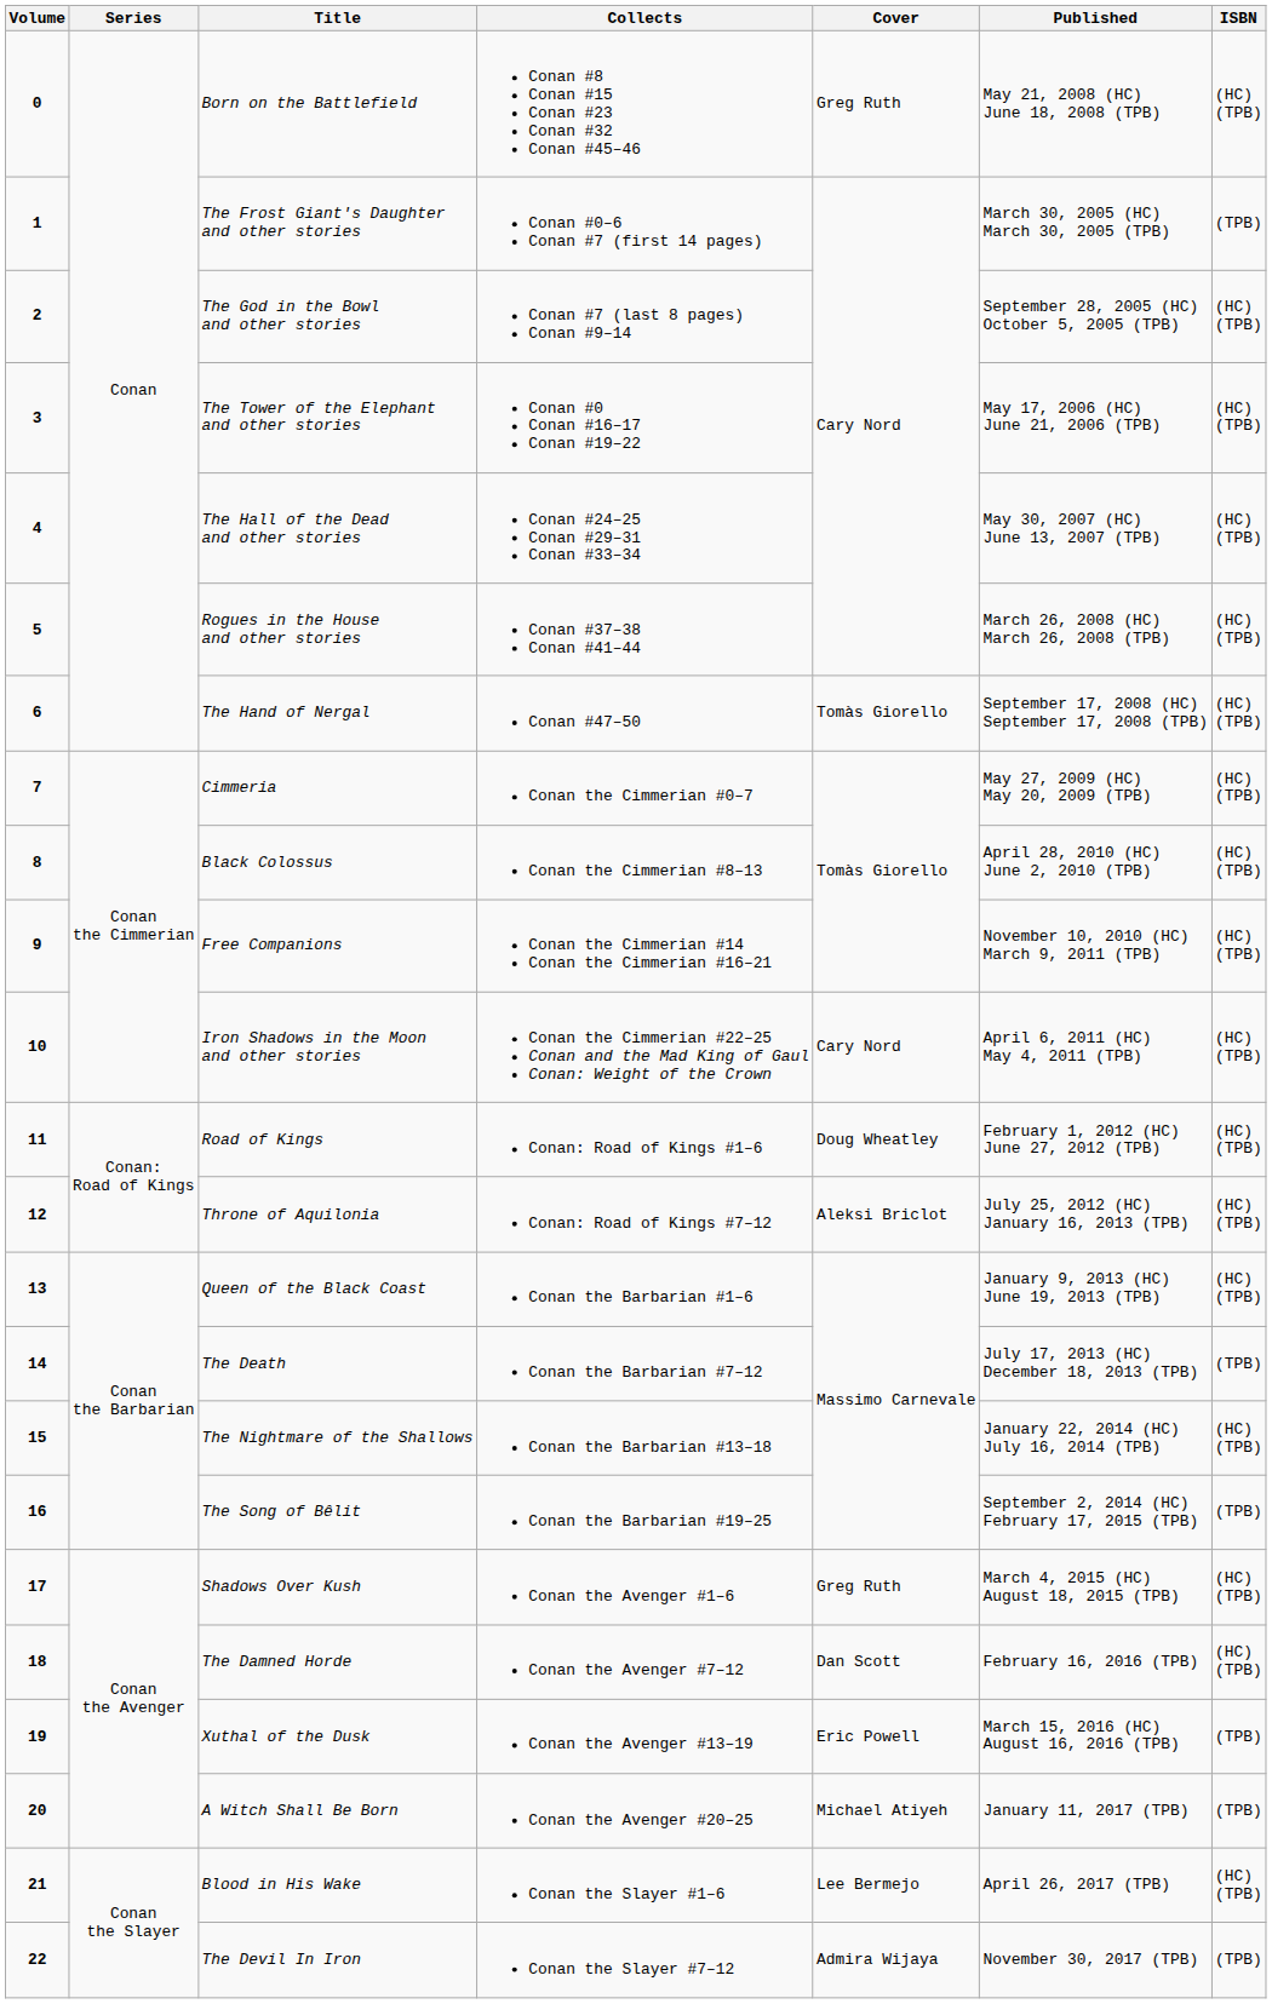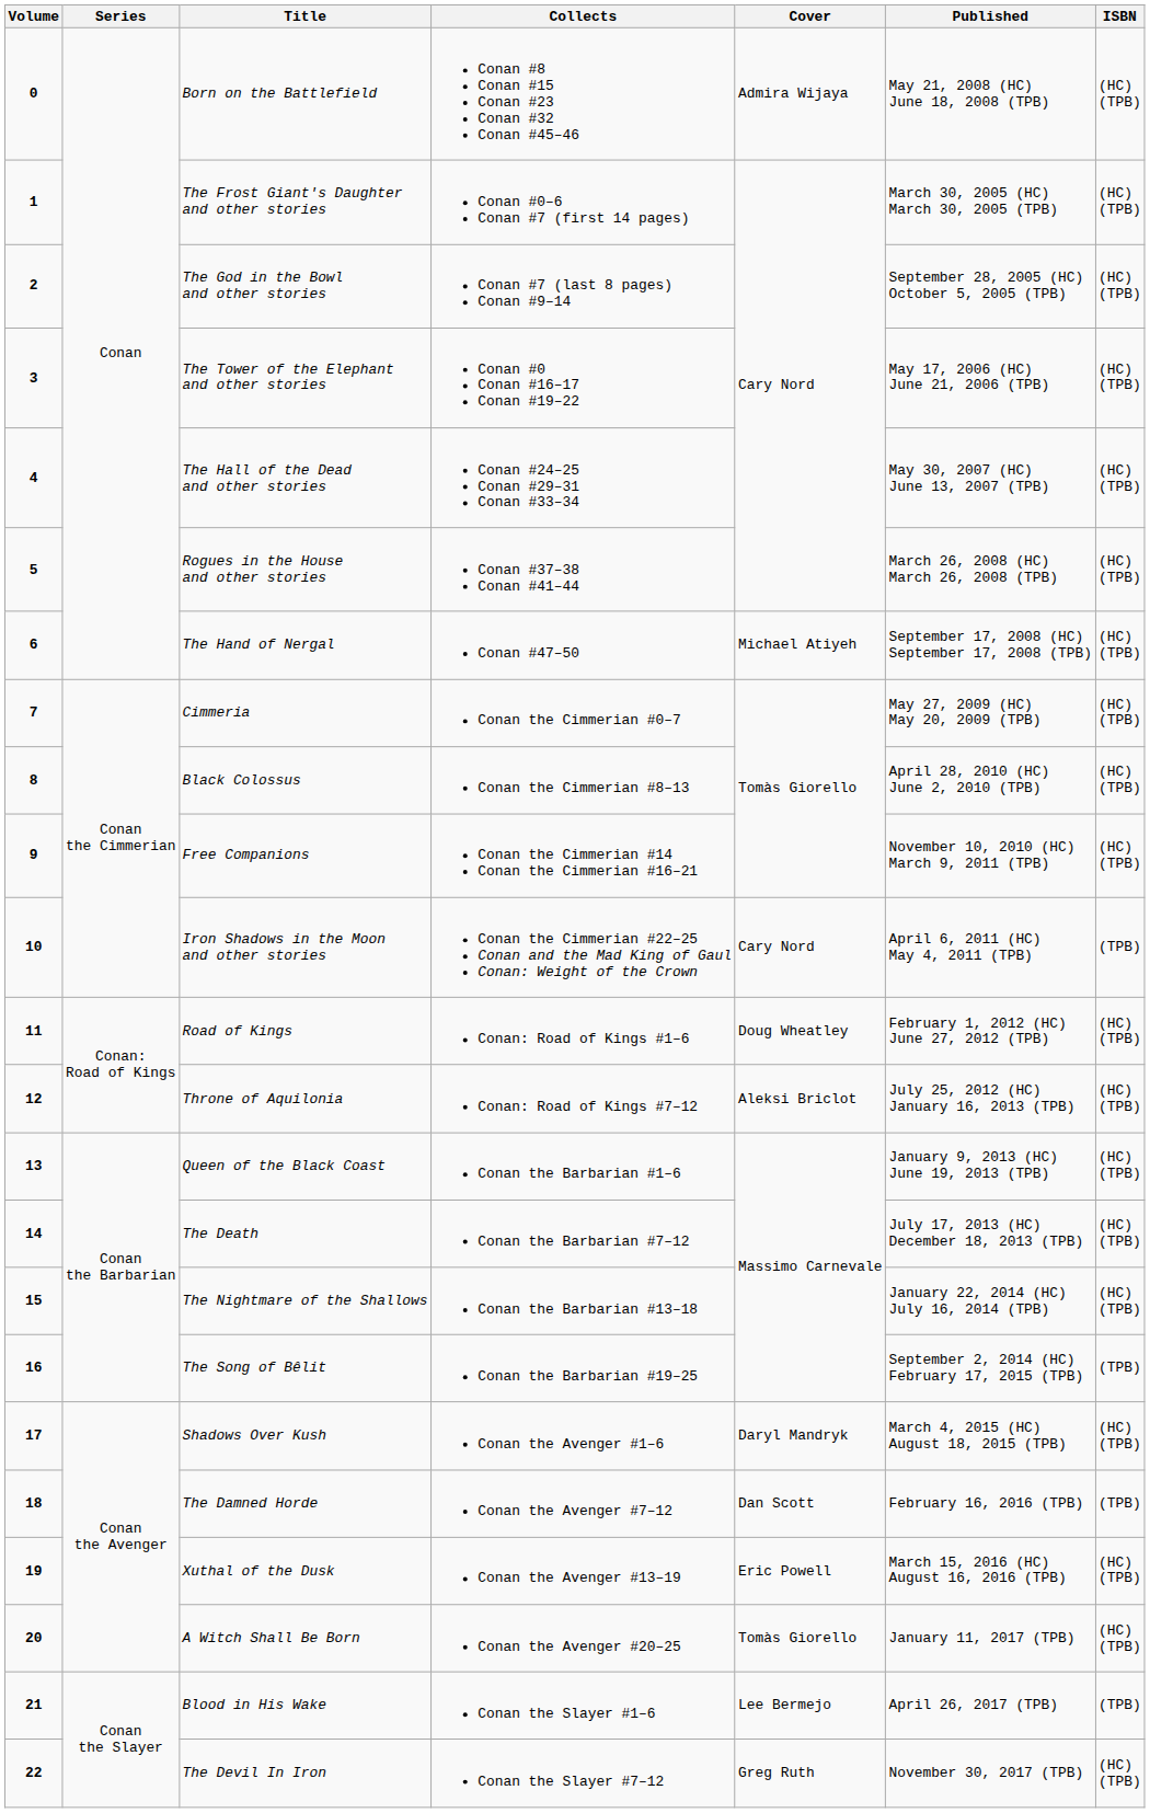 <table class="wikitable">
 <tr>
 <th>Volume</th>
 <th>Series</th>
 <th>Title</th>
 <th>Collects</th>
 <th>Cover</th>
 <th>Published</th>
 <th>ISBN</th>
 </tr>
 <tr>
 <td align=center><strong>0</strong></td>
 <td rowspan=7 align=center>Conan</td>
 <td><em>Born on the Battlefield</em></td>
 <td><br><ul><li>Conan #8</li><li>Conan #15</li><li>Conan #23</li><li>Conan #32</li><li>Conan #45–46</li></ul></td>
-<td>Greg Ruth</td>
+<td>Admira Wijaya</td>
 <td>May 21, 2008 (HC)<br>June 18, 2008 (TPB)</td>
 <td> (HC)<br> (TPB)</td>
 </tr>
 <tr>
 <td align=center><strong>1</strong></td>
 <td><em>The Frost Giant's Daughter<br>and other stories</em></td>
 <td><br><ul><li>Conan #0–6</li><li>Conan #7 (first 14 pages)</li></ul></td>
 <td rowspan=5>Cary Nord</td>
 <td>March 30, 2005 (HC)<br>March 30, 2005 (TPB)</td>
-<td> (TPB)</td>
+<td> (HC)<br> (TPB)</td>
 </tr>
 <tr>
 <td align=center><strong>2</strong></td>
 <td><em>The God in the Bowl<br>and other stories</em></td>
 <td><br><ul><li>Conan #7 (last 8 pages)</li><li>Conan #9–14</li></ul></td>
 <td>September 28, 2005 (HC)<br>October 5, 2005 (TPB)</td>
 <td> (HC)<br> (TPB)</td>
 </tr>
 <tr>
 <td align=center><strong>3</strong></td>
 <td><em>The Tower of the Elephant<br>and other stories</em></td>
 <td><br><ul><li>Conan #0</li><li>Conan #16–17</li><li>Conan #19–22</li></ul></td>
 <td>May 17, 2006 (HC)<br>June 21, 2006 (TPB)</td>
 <td> (HC)<br> (TPB)</td>
 </tr>
 <tr>
 <td align=center><strong>4</strong></td>
 <td><em>The Hall of the Dead<br>and other stories</em></td>
 <td><br><ul><li>Conan #24–25</li><li>Conan #29–31</li><li>Conan #33–34</li></ul></td>
 <td>May 30, 2007 (HC)<br>June 13, 2007 (TPB)</td>
 <td> (HC)<br> (TPB)</td>
 </tr>
 <tr>
 <td align=center><strong>5</strong></td>
 <td><em>Rogues in the House<br>and other stories</em></td>
 <td><br><ul><li>Conan #37–38</li><li>Conan #41–44</li></ul></td>
 <td>March 26, 2008 (HC)<br>March 26, 2008 (TPB)</td>
 <td> (HC)<br> (TPB)</td>
 </tr>
 <tr>
 <td align=center><strong>6</strong></td>
 <td><em>The Hand of Nergal</em></td>
 <td><br><ul><li>Conan #47–50</li></ul></td>
-<td>Tomàs Giorello</td>
+<td>Michael Atiyeh</td>
 <td>September 17, 2008 (HC)<br>September 17, 2008 (TPB)</td>
 <td> (HC)<br> (TPB)</td>
 </tr>
 <tr>
 <td align=center><strong>7</strong></td>
 <td rowspan=4 align=center>Conan<br>the Cimmerian</td>
 <td><em>Cimmeria</em></td>
 <td><br><ul><li>Conan the Cimmerian #0–7</li></ul></td>
 <td rowspan=3>Tomàs Giorello</td>
 <td>May 27, 2009 (HC)<br>May 20, 2009 (TPB)</td>
 <td> (HC)<br> (TPB)</td>
 </tr>
 <tr>
 <td align=center><strong>8</strong></td>
 <td><em>Black Colossus</em></td>
 <td><br><ul><li>Conan the Cimmerian #8–13</li></ul></td>
 <td>April 28, 2010 (HC)<br>June 2, 2010 (TPB)</td>
 <td> (HC)<br> (TPB)</td>
 </tr>
 <tr>
 <td align=center><strong>9</strong></td>
 <td><em>Free Companions</em></td>
 <td><br><ul><li>Conan the Cimmerian #14</li><li>Conan the Cimmerian #16–21</li></ul></td>
 <td>November 10, 2010 (HC)<br>March 9, 2011 (TPB)</td>
 <td> (HC)<br> (TPB)</td>
 </tr>
 <tr>
 <td align=center><strong>10</strong></td>
 <td><em>Iron Shadows in the Moon<br>and other stories</em></td>
 <td><br><ul><li>Conan the Cimmerian #22–25</li><li><em>Conan and the Mad King of Gaul</em></li><li><em>Conan: Weight of the Crown</em></li></ul></td>
 <td>Cary Nord</td>
 <td>April 6, 2011 (HC)<br>May 4, 2011 (TPB)</td>
-<td> (HC)<br> (TPB)</td>
+<td> (TPB)</td>
 </tr>
 <tr>
 <td align=center><strong>11</strong></td>
 <td rowspan=2 align=center>Conan:<br>Road of Kings</td>
 <td><em>Road of Kings</em></td>
 <td><br><ul><li>Conan: Road of Kings #1–6</li></ul></td>
 <td>Doug Wheatley</td>
 <td>February 1, 2012 (HC)<br>June 27, 2012 (TPB)</td>
 <td> (HC)<br> (TPB)</td>
 </tr>
 <tr>
 <td align=center><strong>12</strong></td>
 <td><em>Throne of Aquilonia</em></td>
 <td><br><ul><li>Conan: Road of Kings #7–12</li></ul></td>
 <td>Aleksi Briclot</td>
 <td>July 25, 2012 (HC)<br>January 16, 2013 (TPB)</td>
 <td> (HC)<br> (TPB)</td>
 </tr>
 <tr>
 <td align=center><strong>13</strong></td>
 <td rowspan=4 align=center>Conan<br>the Barbarian</td>
 <td><em>Queen of the Black Coast</em></td>
 <td><br><ul><li>Conan the Barbarian #1–6</li></ul></td>
 <td rowspan=4>Massimo Carnevale</td>
 <td>January 9, 2013 (HC)<br>June 19, 2013 (TPB)</td>
 <td> (HC)<br> (TPB)</td>
 </tr>
 <tr>
 <td align=center><strong>14</strong></td>
 <td><em>The Death</em></td>
 <td><br><ul><li>Conan the Barbarian #7–12</li></ul></td>
 <td>July 17, 2013 (HC)<br>December 18, 2013 (TPB)</td>
-<td> (TPB)</td>
+<td> (HC)<br> (TPB)</td>
 </tr>
 <tr>
 <td align=center><strong>15</strong></td>
 <td><em>The Nightmare of the Shallows</em></td>
 <td><br><ul><li>Conan the Barbarian #13–18</li></ul></td>
 <td>January 22, 2014 (HC)<br>July 16, 2014 (TPB)</td>
 <td> (HC)<br> (TPB)</td>
 </tr>
 <tr>
 <td align=center><strong>16</strong></td>
 <td><em>The Song of Bêlit</em></td>
 <td><br><ul><li>Conan the Barbarian #19–25</li></ul></td>
 <td>September 2, 2014 (HC)<br>February 17, 2015 (TPB)</td>
 <td> (TPB)</td>
 </tr>
 <tr>
 <td align=center><strong>17</strong></td>
 <td rowspan=4 align=center>Conan<br>the Avenger</td>
 <td><em>Shadows Over Kush</em></td>
 <td><br><ul><li>Conan the Avenger #1–6</li></ul></td>
-<td>Greg Ruth</td>
+<td>Daryl Mandryk</td>
 <td>March 4, 2015 (HC)<br>August 18, 2015 (TPB)</td>
 <td> (HC)<br> (TPB)</td>
 </tr>
 <tr>
 <td align=center><strong>18</strong></td>
 <td><em>The Damned Horde</em></td>
 <td><br><ul><li>Conan the Avenger #7–12</li></ul></td>
 <td>Dan Scott</td>
 <td>February 16, 2016 (TPB)</td>
-<td> (HC)<br> (TPB)</td>
+<td> (TPB)</td>
 </tr>
 <tr>
 <td align=center><strong>19</strong></td>
 <td><em>Xuthal of the Dusk</em></td>
 <td><br><ul><li>Conan the Avenger #13–19</li></ul></td>
 <td>Eric Powell</td>
 <td>March 15, 2016 (HC)<br>August 16, 2016 (TPB)</td>
-<td> (TPB)</td>
+<td> (HC)<br> (TPB)</td>
 </tr>
 <tr>
 <td align=center><strong>20</strong></td>
 <td><em>A Witch Shall Be Born</em></td>
 <td><br><ul><li>Conan the Avenger #20–25</li></ul></td>
-<td>Michael Atiyeh</td>
+<td>Tomàs Giorello</td>
 <td>January 11, 2017 (TPB)</td>
-<td> (TPB)</td>
+<td> (HC)<br> (TPB)</td>
 </tr>
 <tr>
 <td align=center><strong>21</strong></td>
 <td rowspan=2 align=center>Conan<br>the Slayer</td>
 <td><em>Blood in His Wake</em></td>
 <td><br><ul><li>Conan the Slayer #1–6</li></ul></td>
 <td>Lee Bermejo</td>
 <td>April 26, 2017 (TPB)</td>
-<td> (HC)<br> (TPB)</td>
+<td> (TPB)</td>
 </tr>
 <tr>
 <td align=center><strong>22</strong></td>
 <td><em>The Devil In Iron</em></td>
 <td><br><ul><li>Conan the Slayer #7–12</li></ul></td>
-<td>Admira Wijaya</td>
+<td>Greg Ruth</td>
 <td>November 30, 2017 (TPB)</td>
-<td> (TPB)</td>
+<td> (HC)<br> (TPB)</td>
 </tr>
 </table>
